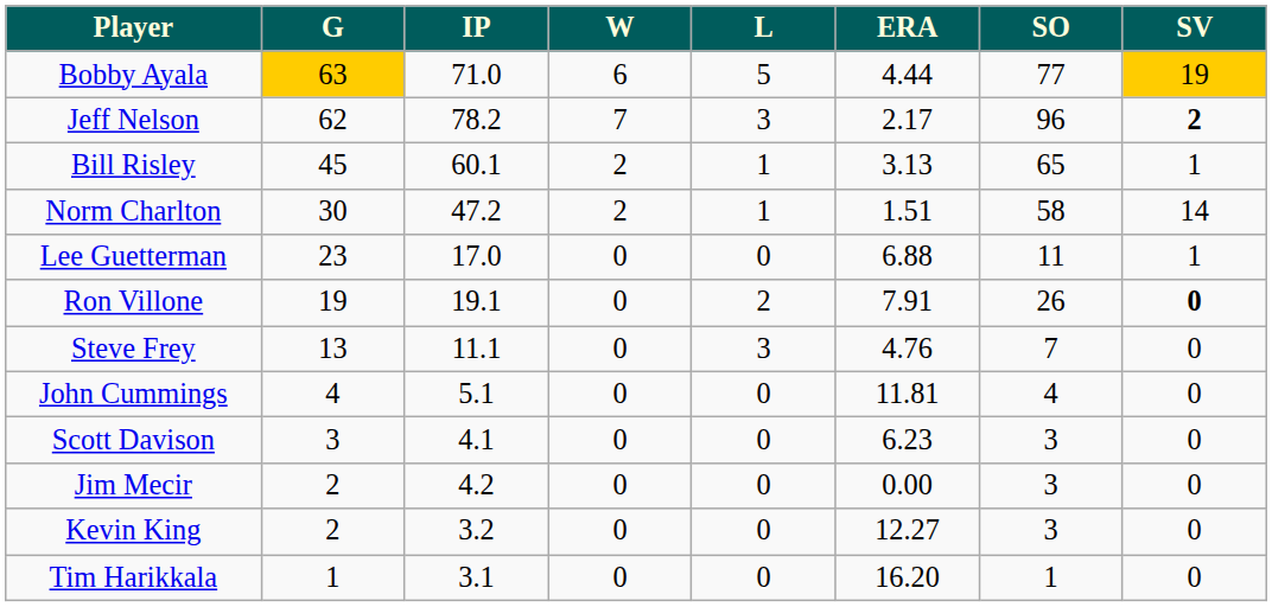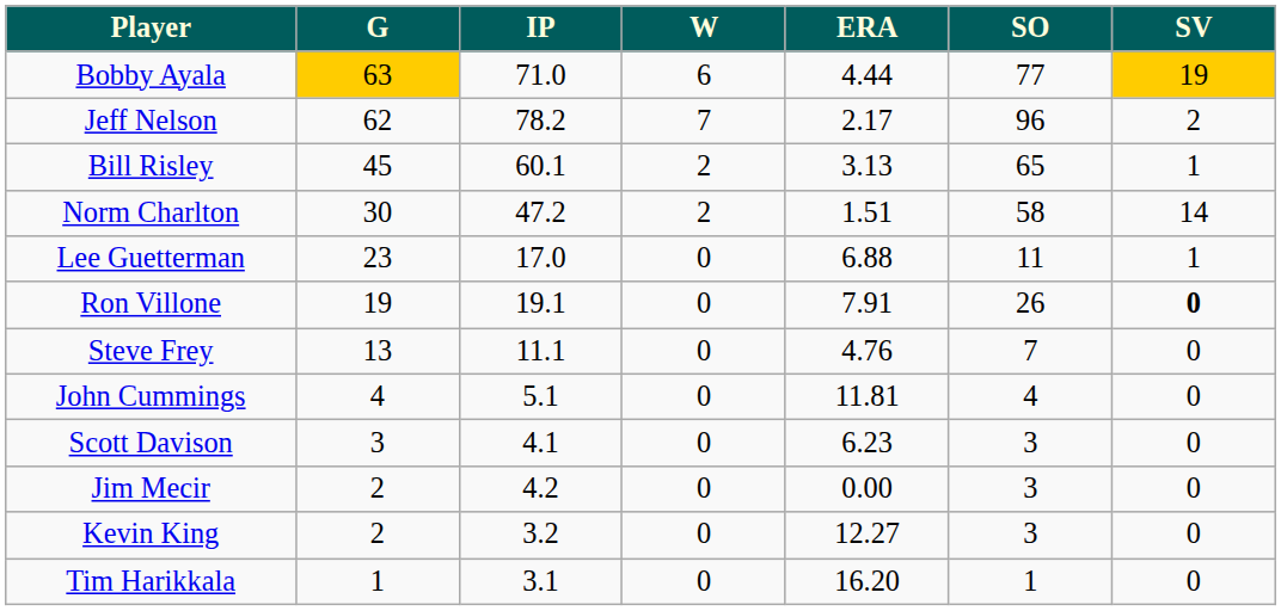 <table class="wikitable sortable">
 <tr>
 <th style=" background:#005c5c; color:#FFFDDD;" width="16%">Player</th>
 <th style=" background:#005c5c; color:#FFFDDD;" width="9%">G</th>
 <th style=" background:#005c5c; color:#FFFDDD;" width="9%">IP</th>
 <th style=" background:#005c5c; color:#FFFDDD;" width="9%">W</th>
-<th style=" background:#005c5c; color:#FFFDDD;" width="9%">L</th>
 <th style=" background:#005c5c; color:#FFFDDD;" width="9%">ERA</th>
 <th style=" background:#005c5c; color:#FFFDDD;" width="9%">SO</th>
 <th style=" background:#005c5c; color:#FFFDDD;" width="9%">SV</th>
 </tr>
 <tr align="center">
 <td><a href='#'>Bobby Ayala</a></td>
 <td bgcolor="#FFCC00">63</td>
 <td>71.0</td>
 <td>6</td>
-<td>5</td>
 <td>4.44</td>
 <td>77</td>
 <td bgcolor="#FFCC00">19</td>
 </tr>
 <tr align=center>
 <td><a href='#'>Jeff Nelson</a></td>
 <td>62</td>
 <td>78.2</td>
 <td>7</td>
-<td>3</td>
 <td>2.17</td>
 <td>96</td>
-<td><strong>2</strong></td>
+<td>2</td>
 </tr>
 <tr align=center>
 <td><a href='#'>Bill Risley</a></td>
 <td>45</td>
 <td>60.1</td>
 <td>2</td>
-<td>1</td>
 <td>3.13</td>
 <td>65</td>
 <td>1</td>
 </tr>
 <tr align=center>
 <td><a href='#'>Norm Charlton</a></td>
 <td>30</td>
 <td>47.2</td>
 <td>2</td>
-<td>1</td>
 <td>1.51</td>
 <td>58</td>
 <td>14</td>
 </tr>
 <tr align=center>
 <td><a href='#'>Lee Guetterman</a></td>
 <td>23</td>
 <td>17.0</td>
-<td>0</td>
 <td>0</td>
 <td>6.88</td>
 <td>11</td>
 <td>1</td>
 </tr>
 <tr align=center>
 <td><a href='#'>Ron Villone</a></td>
 <td>19</td>
 <td>19.1</td>
 <td>0</td>
-<td>2</td>
 <td>7.91</td>
 <td>26</td>
 <td><strong>0</strong></td>
 </tr>
 <tr align=center>
 <td><a href='#'>Steve Frey</a></td>
 <td>13</td>
 <td>11.1</td>
 <td>0</td>
-<td>3</td>
 <td>4.76</td>
 <td>7</td>
 <td>0</td>
 </tr>
 <tr align=center>
 <td><a href='#'>John Cummings</a></td>
 <td>4</td>
 <td>5.1</td>
-<td>0</td>
 <td>0</td>
 <td>11.81</td>
 <td>4</td>
 <td>0</td>
 </tr>
 <tr align=center>
 <td><a href='#'>Scott Davison</a></td>
 <td>3</td>
 <td>4.1</td>
 <td>0</td>
-<td>0</td>
 <td>6.23</td>
 <td>3</td>
 <td>0</td>
 </tr>
 <tr align=center>
 <td><a href='#'>Jim Mecir</a></td>
 <td>2</td>
 <td>4.2</td>
-<td>0</td>
 <td>0</td>
 <td>0.00</td>
 <td>3</td>
 <td>0</td>
 </tr>
 <tr align=center>
 <td><a href='#'>Kevin King</a></td>
 <td>2</td>
 <td>3.2</td>
 <td>0</td>
-<td>0</td>
 <td>12.27</td>
 <td>3</td>
 <td>0</td>
 </tr>
 <tr align=center>
 <td><a href='#'>Tim Harikkala</a></td>
 <td>1</td>
 <td>3.1</td>
 <td>0</td>
-<td>0</td>
 <td>16.20</td>
 <td>1</td>
 <td>0</td>
 </tr>
 </table>
